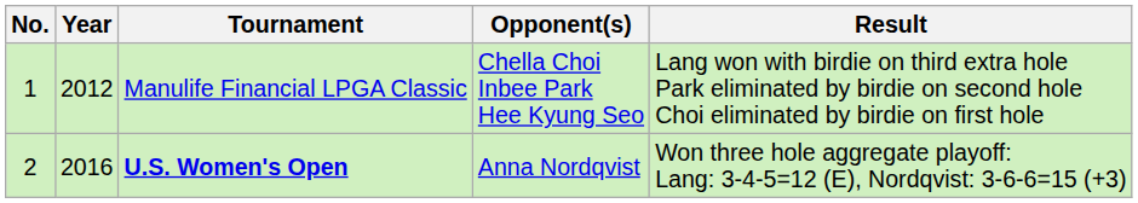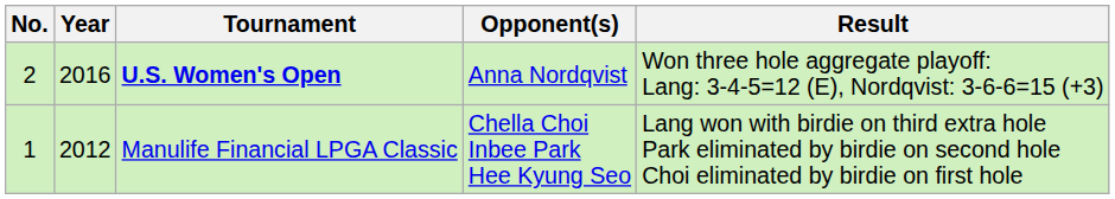 <table class="wikitable" style="font-size:95%;">
 <tr>
 <th>No.</th>
 <th>Year</th>
 <th>Tournament</th>
 <th>Opponent(s)</th>
 <th>Result</th>
 </tr>
 <tr style="background:#D0F0C0;">
+<td align=center>2</td>
+<td>2016</td>
+<td><strong><a href='#'>U.S. Women's Open</a></strong></td>
+<td> <a href='#'>Anna Nordqvist</a></td>
+<td>Won three hole aggregate playoff:<br>Lang: 3-4-5=12 (E), Nordqvist: 3-6-6=15 (+3)</td>
+</tr>
+<tr style="background:#D0F0C0;">
 <td align=center>1</td>
 <td>2012</td>
 <td><a href='#'>Manulife Financial LPGA Classic</a></td>
 <td> <a href='#'>Chella Choi</a><br> <a href='#'>Inbee Park</a><br> <a href='#'>Hee Kyung Seo</a></td>
 <td>Lang won with birdie on third extra hole<br>Park eliminated by birdie on second hole<br>Choi eliminated by birdie on first hole</td>
 </tr>
-<tr style="background:#D0F0C0;">
-<td align=center>2</td>
-<td>2016</td>
-<td><strong><a href='#'>U.S. Women's Open</a></strong></td>
-<td> <a href='#'>Anna Nordqvist</a></td>
-<td>Won three hole aggregate playoff:<br>Lang: 3-4-5=12 (E), Nordqvist: 3-6-6=15 (+3)</td>
-</tr>
 </table>
